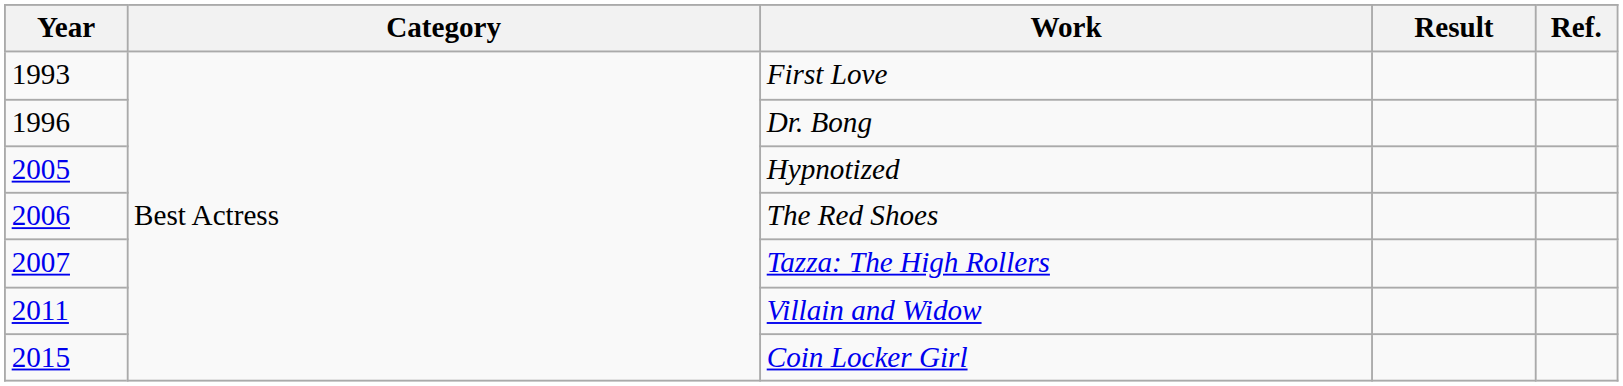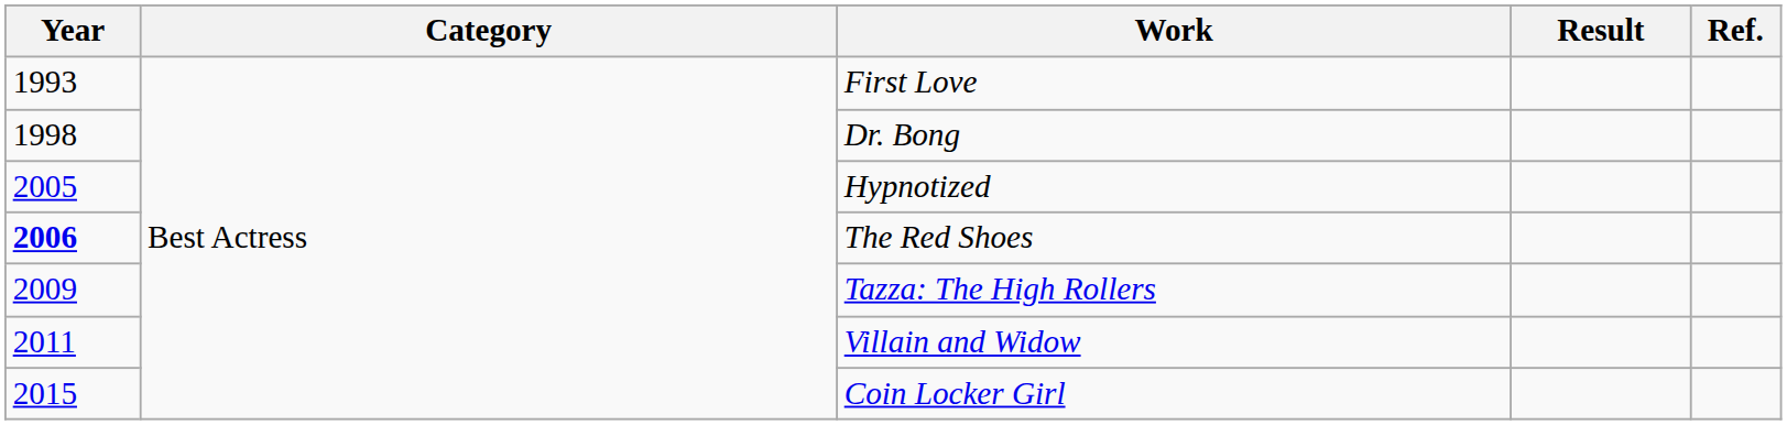 <table class="wikitable sortable plainrowheaders" Style=font-size:98%>
 <tr>
 <th scope="col" style="width:6%;">Year</th>
 <th scope="col" style="width:31%;">Category</th>
 <th scope="col" style="width:30%;">Work</th>
 <th scope="col" style="width:8%;">Result</th>
 <th scope="col" style="width:4%;">Ref.</th>
 </tr>
 <tr>
 <td>1993</td>
 <td rowspan="7">Best Actress</td>
 <td><em>First Love</em></td>
 <td></td>
 <td></td>
 </tr>
 <tr>
-<td>1996</td>
+<td>1998</td>
 <td><em>Dr. Bong</em></td>
 <td></td>
 <td></td>
 </tr>
 <tr>
 <td><a href='#'>2005</a></td>
 <td><em>Hypnotized</em></td>
 <td></td>
 <td></td>
 </tr>
 <tr>
-<td><a href='#'>2006</a></td>
+<td><strong><a href='#'>2006</a></strong></td>
 <td><em>The Red Shoes</em></td>
 <td></td>
 <td></td>
 </tr>
 <tr>
-<td><a href='#'>2007</a></td>
+<td><a href='#'>2009</a></td>
 <td><em><a href='#'>Tazza: The High Rollers</a></em></td>
 <td></td>
 <td></td>
 </tr>
 <tr>
 <td><a href='#'>2011</a></td>
 <td><em><a href='#'>Villain and Widow</a></em></td>
 <td></td>
 <td></td>
 </tr>
 <tr>
 <td><a href='#'>2015</a></td>
 <td><em><a href='#'>Coin Locker Girl</a></em></td>
 <td></td>
 <td></td>
 </tr>
 </table>
